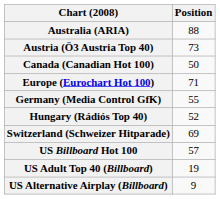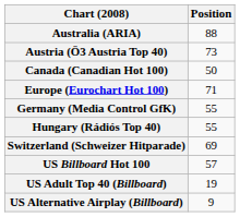 <table class="wikitable sortable plainrowheaders" style="text-align:center">
 <tr>
 <th scope="col">Chart (2008)</th>
 <th scope="col">Position</th>
 </tr>
 <tr>
 <th scope="row">Australia (ARIA)</th>
 <td>88</td>
 </tr>
 <tr>
 <th scope="row">Austria (Ö3 Austria Top 40)</th>
 <td>73</td>
 </tr>
 <tr>
 <th scope="row">Canada (Canadian Hot 100)</th>
 <td>50</td>
 </tr>
 <tr>
 <th scope="row">Europe (<a href='#'>Eurochart Hot 100</a>)</th>
 <td>71</td>
 </tr>
 <tr>
 <th scope="row">Germany (Media Control GfK)</th>
 <td>55</td>
 </tr>
 <tr>
 <th scope="row">Hungary (Rádiós Top 40)</th>
-<td>52</td>
+<td>55</td>
 </tr>
 <tr>
 <th scope="row">Switzerland (Schweizer Hitparade)</th>
 <td>69</td>
 </tr>
 <tr>
 <th scope="row">US <em>Billboard</em> Hot 100</th>
 <td>57</td>
 </tr>
 <tr>
 <th scope="row">US Adult Top 40 (<em>Billboard</em>)</th>
 <td>19</td>
 </tr>
 <tr>
 <th scope="row">US Alternative Airplay (<em>Billboard</em>)</th>
 <td>9</td>
 </tr>
 </table>
